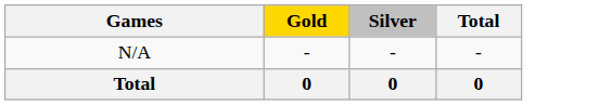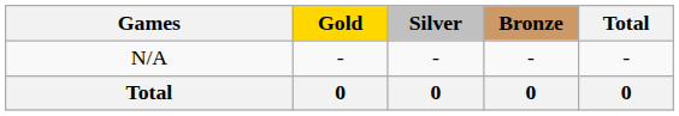 <table class="wikitable" style="text-align:center; font-size:90%;">
 <tr>
 <th style="width:13em;">Games</th>
 <th style="width:4em; background:gold;">Gold</th>
 <th style="width:4em; background:silver;">Silver</th>
+<th style="width:4em; background:#cc9966;">Bronze</th>
 <th style="width:4em;">Total</th>
 </tr>
 <tr>
 <td>N/A</td>
+<td>-</td>
 <td>-</td>
 <td>-</td>
 <td>-</td>
 </tr>
 <tr>
 <th>Total</th>
 <th>0</th>
 <th>0</th>
 <th>0</th>
+<th>0</th>
 </tr>
 </table>
